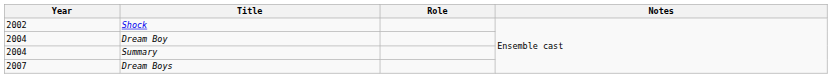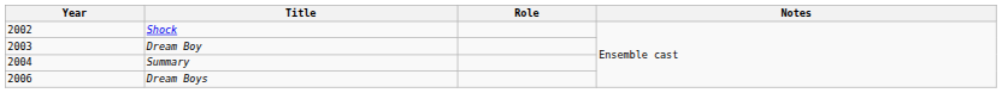 <table class="wikitable" style="width:80%;">
 <tr>
 <th scope="col">Year</th>
 <th scope="col">Title</th>
 <th scope="col">Role</th>
 <th scope="col" class="unsortable">Notes</th>
 </tr>
 <tr>
 <td>2002</td>
 <td scope="row"><em><a href='#'>Shock</a></em></td>
 <td></td>
 <td rowspan="4">Ensemble cast</td>
 </tr>
 <tr>
-<td>2004</td>
+<td>2003</td>
 <td scope="row"><em>Dream Boy</em></td>
 <td></td>
 </tr>
 <tr>
 <td>2004</td>
 <td scope="row"><em>Summary</em></td>
 <td></td>
 </tr>
 <tr>
-<td>2007</td>
+<td>2006</td>
 <td scope="row"><em>Dream Boys</em></td>
 <td></td>
 </tr>
 </table>
